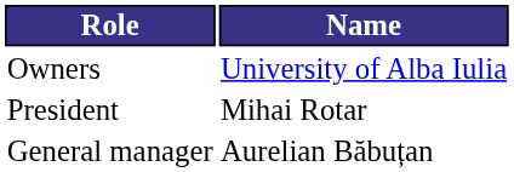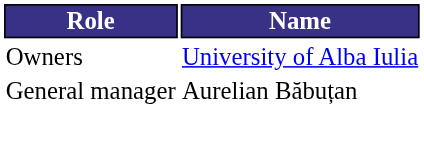 <table class="toccolours">
 <tr>
 <th style="background:#393186;color:#FFFFFF;border:1px solid #000000;">Role</th>
 <th style="background:#393186;color:#FFFFFF;border:1px solid #000000;">Name</th>
 </tr>
 <tr>
 <td>Owners</td>
 <td> <a href='#'>University of Alba Iulia</a></td>
 </tr>
 <tr>
-<td>President</td>
-<td> Mihai Rotar</td>
-</tr>
-<tr>
 <td>General manager</td>
 <td> Aurelian Băbuțan</td>
 </tr>
 </table>
